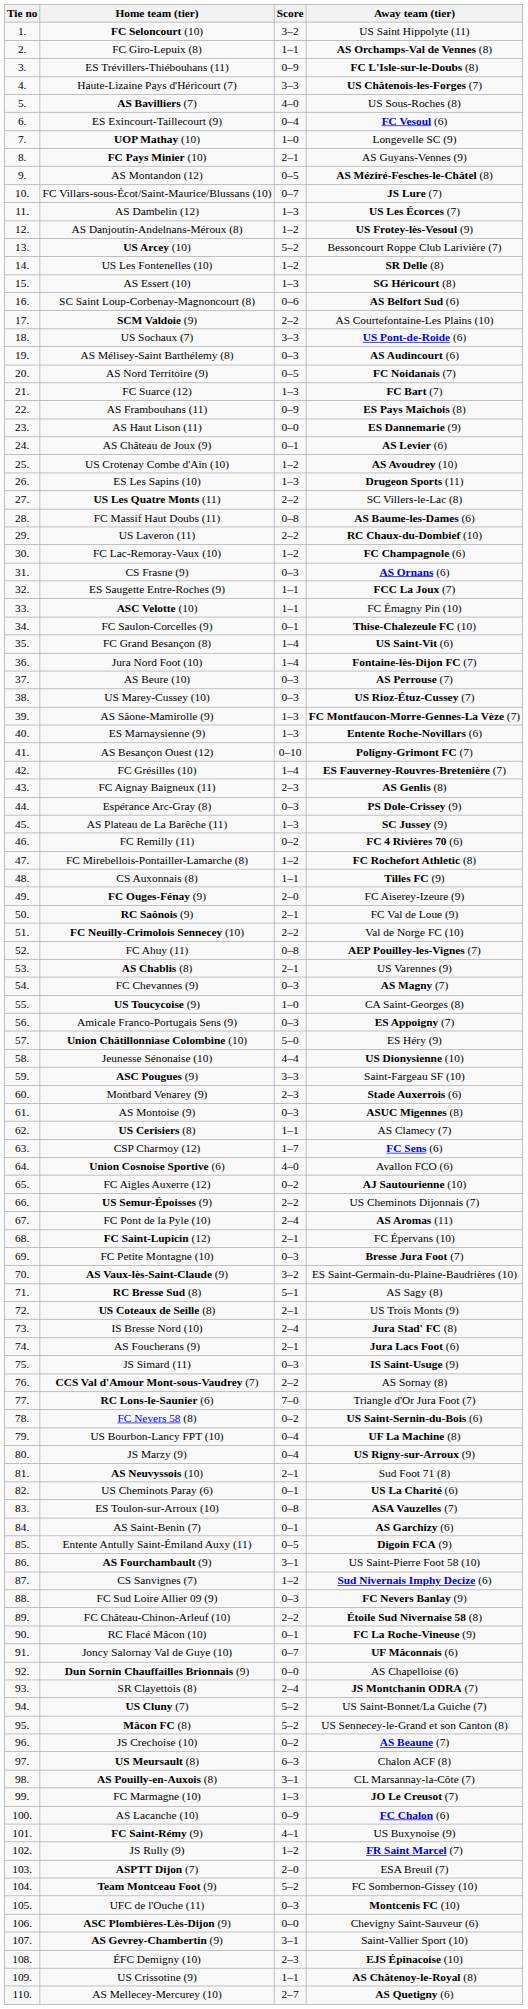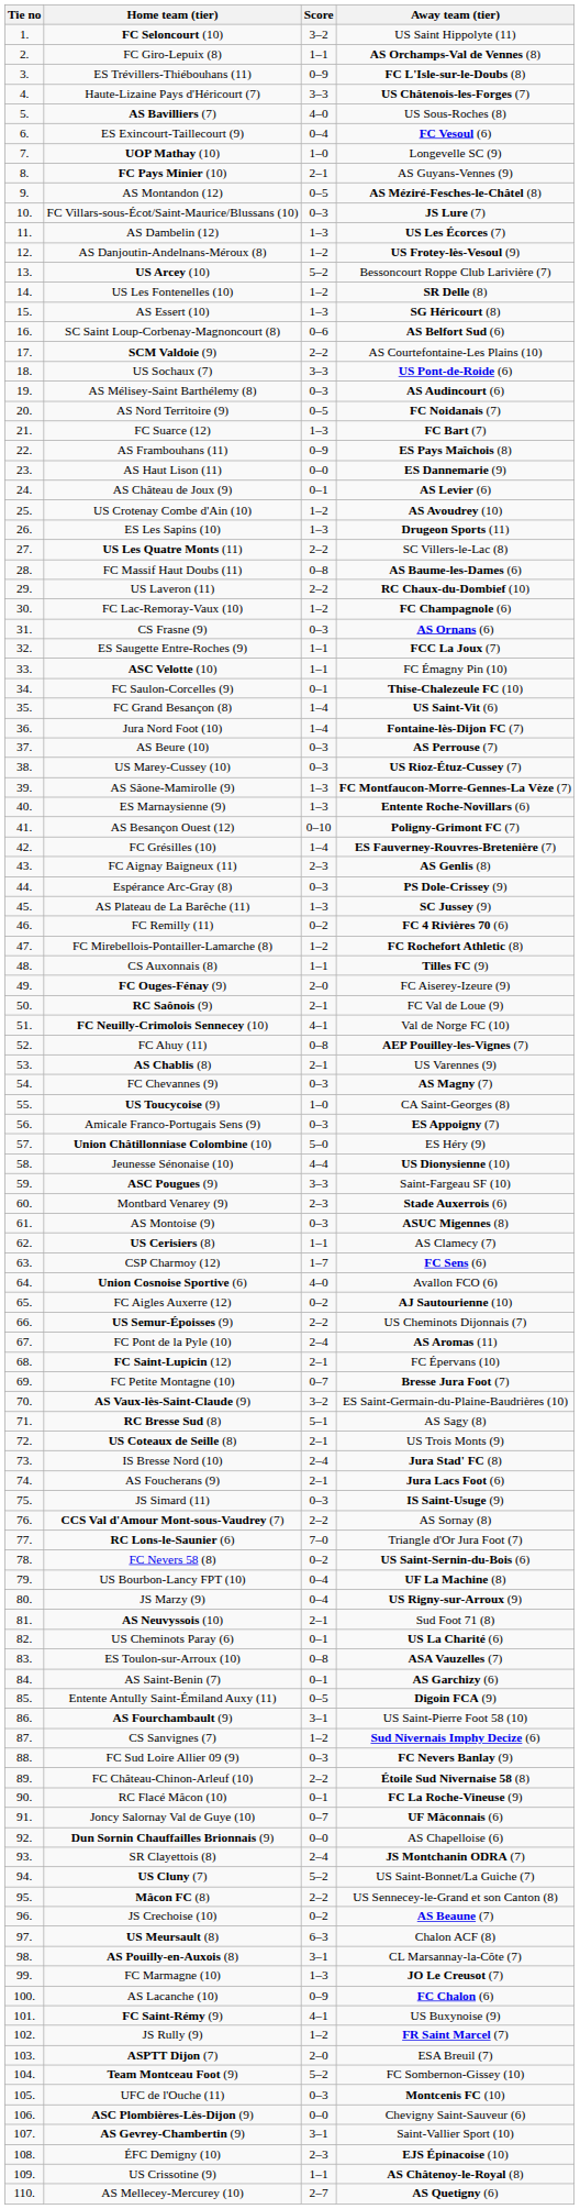 <table class="wikitable" style="text-align: center">
 <tr>
 <th>Tie no</th>
 <th>Home team (tier)</th>
 <th>Score</th>
 <th>Away team (tier)</th>
 </tr>
 <tr>
 <td>1.</td>
 <td><strong>FC Seloncourt</strong> (10)</td>
 <td>3–2</td>
 <td>US Saint Hippolyte (11)</td>
 </tr>
 <tr>
 <td>2.</td>
 <td>FC Giro-Lepuix (8)</td>
 <td>1–1 </td>
 <td><strong>AS Orchamps-Val de Vennes</strong> (8)</td>
 </tr>
 <tr>
 <td>3.</td>
 <td>ES Trévillers-Thiébouhans (11)</td>
 <td>0–9</td>
 <td><strong>FC L'Isle-sur-le-Doubs</strong> (8)</td>
 </tr>
 <tr>
 <td>4.</td>
 <td>Haute-Lizaine Pays d'Héricourt (7)</td>
 <td>3–3 </td>
 <td><strong>US Châtenois-les-Forges</strong> (7)</td>
 </tr>
 <tr>
 <td>5.</td>
 <td><strong>AS Bavilliers</strong> (7)</td>
 <td>4–0</td>
 <td>US Sous-Roches (8)</td>
 </tr>
 <tr>
 <td>6.</td>
 <td>ES Exincourt-Taillecourt (9)</td>
 <td>0–4</td>
 <td><strong><a href='#'>FC Vesoul</a></strong> (6)</td>
 </tr>
 <tr>
 <td>7.</td>
 <td><strong>UOP Mathay</strong> (10)</td>
 <td>1–0</td>
 <td>Longevelle SC (9)</td>
 </tr>
 <tr>
 <td>8.</td>
 <td><strong>FC Pays Minier</strong> (10)</td>
 <td>2–1</td>
 <td>AS Guyans-Vennes (9)</td>
 </tr>
 <tr>
 <td>9.</td>
 <td>AS Montandon (12)</td>
 <td>0–5</td>
 <td><strong>AS Méziré-Fesches-le-Châtel</strong> (8)</td>
 </tr>
 <tr>
 <td>10.</td>
 <td>FC Villars-sous-Écot/Saint-Maurice/Blussans (10)</td>
-<td>0–7</td>
+<td>0–3</td>
 <td><strong>JS Lure</strong> (7)</td>
 </tr>
 <tr>
 <td>11.</td>
 <td>AS Dambelin (12)</td>
 <td>1–3</td>
 <td><strong>US Les Écorces</strong> (7)</td>
 </tr>
 <tr>
 <td>12.</td>
 <td>AS Danjoutin-Andelnans-Méroux (8)</td>
 <td>1–2</td>
 <td><strong>US Frotey-lès-Vesoul</strong> (9)</td>
 </tr>
 <tr>
 <td>13.</td>
 <td><strong>US Arcey</strong> (10)</td>
 <td>5–2</td>
 <td>Bessoncourt Roppe Club Larivière (7)</td>
 </tr>
 <tr>
 <td>14.</td>
 <td>US Les Fontenelles (10)</td>
 <td>1–2</td>
 <td><strong>SR Delle</strong> (8)</td>
 </tr>
 <tr>
 <td>15.</td>
 <td>AS Essert (10)</td>
 <td>1–3</td>
 <td><strong>SG Héricourt</strong> (8)</td>
 </tr>
 <tr>
 <td>16.</td>
 <td>SC Saint Loup-Corbenay-Magnoncourt (8)</td>
 <td>0–6</td>
 <td><strong>AS Belfort Sud</strong> (6)</td>
 </tr>
 <tr>
 <td>17.</td>
 <td><strong>SCM Valdoie</strong> (9)</td>
 <td>2–2 </td>
 <td>AS Courtefontaine-Les Plains (10)</td>
 </tr>
 <tr>
 <td>18.</td>
 <td>US Sochaux (7)</td>
 <td>3–3 </td>
 <td><strong><a href='#'>US Pont-de-Roide</a></strong> (6)</td>
 </tr>
 <tr>
 <td>19.</td>
 <td>AS Mélisey-Saint Barthélemy (8)</td>
 <td>0–3</td>
 <td><strong>AS Audincourt</strong> (6)</td>
 </tr>
 <tr>
 <td>20.</td>
 <td>AS Nord Territoire (9)</td>
 <td>0–5</td>
 <td><strong>FC Noidanais</strong> (7)</td>
 </tr>
 <tr>
 <td>21.</td>
 <td>FC Suarce (12)</td>
 <td>1–3</td>
 <td><strong>FC Bart</strong> (7)</td>
 </tr>
 <tr>
 <td>22.</td>
 <td>AS Frambouhans (11)</td>
 <td>0–9</td>
 <td><strong>ES Pays Maîchois</strong> (8)</td>
 </tr>
 <tr>
 <td>23.</td>
 <td>AS Haut Lison (11)</td>
 <td>0–0 </td>
 <td><strong>ES Dannemarie</strong> (9)</td>
 </tr>
 <tr>
 <td>24.</td>
 <td>AS Château de Joux (9)</td>
 <td>0–1</td>
 <td><strong>AS Levier</strong> (6)</td>
 </tr>
 <tr>
 <td>25.</td>
 <td>US Crotenay Combe d'Ain (10)</td>
 <td>1–2</td>
 <td><strong>AS Avoudrey</strong> (10)</td>
 </tr>
 <tr>
 <td>26.</td>
 <td>ES Les Sapins (10)</td>
 <td>1–3</td>
 <td><strong>Drugeon Sports</strong> (11)</td>
 </tr>
 <tr>
 <td>27.</td>
 <td><strong>US Les Quatre Monts</strong> (11)</td>
 <td>2–2 </td>
 <td>SC Villers-le-Lac (8)</td>
 </tr>
 <tr>
 <td>28.</td>
 <td>FC Massif Haut Doubs (11)</td>
 <td>0–8</td>
 <td><strong>AS Baume-les-Dames</strong> (6)</td>
 </tr>
 <tr>
 <td>29.</td>
 <td>US Laveron (11)</td>
 <td>2–2 </td>
 <td><strong>RC Chaux-du-Dombief</strong> (10)</td>
 </tr>
 <tr>
 <td>30.</td>
 <td>FC Lac-Remoray-Vaux (10)</td>
 <td>1–2</td>
 <td><strong>FC Champagnole</strong> (6)</td>
 </tr>
 <tr>
 <td>31.</td>
 <td>CS Frasne (9)</td>
 <td>0–3</td>
 <td><strong><a href='#'>AS Ornans</a></strong> (6)</td>
 </tr>
 <tr>
 <td>32.</td>
 <td>ES Saugette Entre-Roches (9)</td>
 <td>1–1 </td>
 <td><strong>FCC La Joux</strong> (7)</td>
 </tr>
 <tr>
 <td>33.</td>
 <td><strong>ASC Velotte</strong> (10)</td>
 <td>1–1 </td>
 <td>FC Émagny Pin (10)</td>
 </tr>
 <tr>
 <td>34.</td>
 <td>FC Saulon-Corcelles (9)</td>
 <td>0–1</td>
 <td><strong>Thise-Chalezeule FC</strong> (10)</td>
 </tr>
 <tr>
 <td>35.</td>
 <td>FC Grand Besançon (8)</td>
 <td>1–4</td>
 <td><strong>US Saint-Vit</strong> (6)</td>
 </tr>
 <tr>
 <td>36.</td>
 <td>Jura Nord Foot (10)</td>
 <td>1–4</td>
 <td><strong>Fontaine-lès-Dijon FC</strong> (7)</td>
 </tr>
 <tr>
 <td>37.</td>
 <td>AS Beure (10)</td>
 <td>0–3</td>
 <td><strong>AS Perrouse</strong> (7)</td>
 </tr>
 <tr>
 <td>38.</td>
 <td>US Marey-Cussey (10)</td>
 <td>0–3</td>
 <td><strong>US Rioz-Étuz-Cussey</strong> (7)</td>
 </tr>
 <tr>
 <td>39.</td>
 <td>AS Sâone-Mamirolle (9)</td>
 <td>1–3</td>
 <td><strong>FC Montfaucon-Morre-Gennes-La Vèze</strong> (7)</td>
 </tr>
 <tr>
 <td>40.</td>
 <td>ES Marnaysienne (9)</td>
 <td>1–3</td>
 <td><strong>Entente Roche-Novillars</strong> (6)</td>
 </tr>
 <tr>
 <td>41.</td>
 <td>AS Besançon Ouest (12)</td>
 <td>0–10</td>
 <td><strong>Poligny-Grimont FC</strong> (7)</td>
 </tr>
 <tr>
 <td>42.</td>
 <td>FC Grésilles (10)</td>
 <td>1–4</td>
 <td><strong>ES Fauverney-Rouvres-Bretenière</strong> (7)</td>
 </tr>
 <tr>
 <td>43.</td>
 <td>FC Aignay Baigneux (11)</td>
 <td>2–3</td>
 <td><strong>AS Genlis</strong> (8)</td>
 </tr>
 <tr>
 <td>44.</td>
 <td>Espérance Arc-Gray (8)</td>
 <td>0–3</td>
 <td><strong>PS Dole-Crissey</strong> (9)</td>
 </tr>
 <tr>
 <td>45.</td>
 <td>AS Plateau de La Barêche (11)</td>
 <td>1–3</td>
 <td><strong>SC Jussey</strong> (9)</td>
 </tr>
 <tr>
 <td>46.</td>
 <td>FC Remilly (11)</td>
 <td>0–2</td>
 <td><strong>FC 4 Rivières 70</strong> (6)</td>
 </tr>
 <tr>
 <td>47.</td>
 <td>FC Mirebellois-Pontailler-Lamarche (8)</td>
 <td>1–2</td>
 <td><strong>FC Rochefort Athletic</strong> (8)</td>
 </tr>
 <tr>
 <td>48.</td>
 <td>CS Auxonnais (8)</td>
 <td>1–1 </td>
 <td><strong>Tilles FC</strong> (9)</td>
 </tr>
 <tr>
 <td>49.</td>
 <td><strong>FC Ouges-Fénay</strong> (9)</td>
 <td>2–0</td>
 <td>FC Aiserey-Izeure (9)</td>
 </tr>
 <tr>
 <td>50.</td>
 <td><strong>RC Saônois</strong> (9)</td>
 <td>2–1</td>
 <td>FC Val de Loue (9)</td>
 </tr>
 <tr>
 <td>51.</td>
 <td><strong>FC Neuilly-Crimolois Sennecey</strong> (10)</td>
-<td>2–2 </td>
+<td>4–1</td>
 <td>Val de Norge FC (10)</td>
 </tr>
 <tr>
 <td>52.</td>
 <td>FC Ahuy (11)</td>
 <td>0–8</td>
 <td><strong>AEP Pouilley-les-Vignes</strong> (7)</td>
 </tr>
 <tr>
 <td>53.</td>
 <td><strong>AS Chablis</strong> (8)</td>
 <td>2–1</td>
 <td>US Varennes (9)</td>
 </tr>
 <tr>
 <td>54.</td>
 <td>FC Chevannes (9)</td>
 <td>0–3</td>
 <td><strong>AS Magny</strong> (7)</td>
 </tr>
 <tr>
 <td>55.</td>
 <td><strong>US Toucycoise</strong> (9)</td>
 <td>1–0</td>
 <td>CA Saint-Georges (8)</td>
 </tr>
 <tr>
 <td>56.</td>
 <td>Amicale Franco-Portugais Sens (9)</td>
 <td>0–3</td>
 <td><strong>ES Appoigny</strong> (7)</td>
 </tr>
 <tr>
 <td>57.</td>
 <td><strong>Union Châtillonniase Colombine</strong> (10)</td>
 <td>5–0</td>
 <td>ES Héry (9)</td>
 </tr>
 <tr>
 <td>58.</td>
 <td>Jeunesse Sénonaise (10)</td>
 <td>4–4 </td>
 <td><strong>US Dionysienne</strong> (10)</td>
 </tr>
 <tr>
 <td>59.</td>
 <td><strong>ASC Pougues</strong> (9)</td>
 <td>3–3 </td>
 <td>Saint-Fargeau SF (10)</td>
 </tr>
 <tr>
 <td>60.</td>
 <td>Montbard Venarey (9)</td>
 <td>2–3</td>
 <td><strong>Stade Auxerrois</strong> (6)</td>
 </tr>
 <tr>
 <td>61.</td>
 <td>AS Montoise (9)</td>
 <td>0–3</td>
 <td><strong>ASUC Migennes</strong> (8)</td>
 </tr>
 <tr>
 <td>62.</td>
 <td><strong>US Cerisiers</strong> (8)</td>
 <td>1–1 </td>
 <td>AS Clamecy (7)</td>
 </tr>
 <tr>
 <td>63.</td>
 <td>CSP Charmoy (12)</td>
 <td>1–7</td>
 <td><strong><a href='#'>FC Sens</a></strong> (6)</td>
 </tr>
 <tr>
 <td>64.</td>
 <td><strong>Union Cosnoise Sportive</strong> (6)</td>
 <td>4–0</td>
 <td>Avallon FCO (6)</td>
 </tr>
 <tr>
 <td>65.</td>
 <td>FC Aigles Auxerre (12)</td>
 <td>0–2</td>
 <td><strong>AJ Sautourienne</strong> (10)</td>
 </tr>
 <tr>
 <td>66.</td>
 <td><strong>US Semur-Époisses</strong> (9)</td>
 <td>2–2 </td>
 <td>US Cheminots Dijonnais (7)</td>
 </tr>
 <tr>
 <td>67.</td>
 <td>FC Pont de la Pyle (10)</td>
 <td>2–4</td>
 <td><strong>AS Aromas</strong> (11)</td>
 </tr>
 <tr>
 <td>68.</td>
 <td><strong>FC Saint-Lupicin</strong> (12)</td>
 <td>2–1</td>
 <td>FC Épervans (10)</td>
 </tr>
 <tr>
 <td>69.</td>
 <td>FC Petite Montagne (10)</td>
-<td>0–3</td>
+<td>0–7</td>
 <td><strong>Bresse Jura Foot</strong> (7)</td>
 </tr>
 <tr>
 <td>70.</td>
 <td><strong>AS Vaux-lès-Saint-Claude</strong> (9)</td>
 <td>3–2</td>
 <td>ES Saint-Germain-du-Plaine-Baudrières (10)</td>
 </tr>
 <tr>
 <td>71.</td>
 <td><strong>RC Bresse Sud</strong> (8)</td>
 <td>5–1</td>
 <td>AS Sagy (8)</td>
 </tr>
 <tr>
 <td>72.</td>
 <td><strong>US Coteaux de Seille</strong> (8)</td>
 <td>2–1</td>
 <td>US Trois Monts (9)</td>
 </tr>
 <tr>
 <td>73.</td>
 <td>IS Bresse Nord (10)</td>
 <td>2–4</td>
 <td><strong>Jura Stad' FC</strong> (8)</td>
 </tr>
 <tr>
 <td>74.</td>
 <td>AS Foucherans (9)</td>
 <td>2–1</td>
 <td><strong>Jura Lacs Foot</strong> (6)</td>
 </tr>
 <tr>
 <td>75.</td>
 <td>JS Simard (11)</td>
 <td>0–3</td>
 <td><strong>IS Saint-Usuge</strong> (9)</td>
 </tr>
 <tr>
 <td>76.</td>
 <td><strong>CCS Val d'Amour Mont-sous-Vaudrey</strong> (7)</td>
 <td>2–2 </td>
 <td>AS Sornay (8)</td>
 </tr>
 <tr>
 <td>77.</td>
 <td><strong>RC Lons-le-Saunier</strong> (6)</td>
 <td>7–0</td>
 <td>Triangle d'Or Jura Foot (7)</td>
 </tr>
 <tr>
 <td>78.</td>
 <td><a href='#'>FC Nevers 58</a> (8)</td>
 <td>0–2</td>
 <td><strong>US Saint-Sernin-du-Bois</strong> (6)</td>
 </tr>
 <tr>
 <td>79.</td>
 <td>US Bourbon-Lancy FPT (10)</td>
 <td>0–4</td>
 <td><strong>UF La Machine</strong> (8)</td>
 </tr>
 <tr>
 <td>80.</td>
 <td>JS Marzy (9)</td>
 <td>0–4</td>
 <td><strong>US Rigny-sur-Arroux</strong> (9)</td>
 </tr>
 <tr>
 <td>81.</td>
 <td><strong>AS Neuvyssois</strong> (10)</td>
 <td>2–1</td>
 <td>Sud Foot 71 (8)</td>
 </tr>
 <tr>
 <td>82.</td>
 <td>US Cheminots Paray (6)</td>
 <td>0–1</td>
 <td><strong>US La Charité</strong> (6)</td>
 </tr>
 <tr>
 <td>83.</td>
 <td>ES Toulon-sur-Arroux (10)</td>
 <td>0–8</td>
 <td><strong>ASA Vauzelles</strong> (7)</td>
 </tr>
 <tr>
 <td>84.</td>
 <td>AS Saint-Benin (7)</td>
 <td>0–1</td>
 <td><strong>AS Garchizy</strong> (6)</td>
 </tr>
 <tr>
 <td>85.</td>
 <td>Entente Antully Saint-Émiland Auxy (11)</td>
 <td>0–5</td>
 <td><strong>Digoin FCA</strong> (9)</td>
 </tr>
 <tr>
 <td>86.</td>
 <td><strong>AS Fourchambault</strong> (9)</td>
 <td>3–1</td>
 <td>US Saint-Pierre Foot 58 (10)</td>
 </tr>
 <tr>
 <td>87.</td>
 <td>CS Sanvignes (7)</td>
 <td>1–2</td>
 <td><strong><a href='#'>Sud Nivernais Imphy Decize</a></strong> (6)</td>
 </tr>
 <tr>
 <td>88.</td>
 <td>FC Sud Loire Allier 09 (9)</td>
 <td>0–3</td>
 <td><strong>FC Nevers Banlay</strong> (9)</td>
 </tr>
 <tr>
 <td>89.</td>
 <td>FC Château-Chinon-Arleuf (10)</td>
 <td>2–2 </td>
 <td><strong>Étoile Sud Nivernaise 58</strong> (8)</td>
 </tr>
 <tr>
 <td>90.</td>
 <td>RC Flacé Mâcon (10)</td>
 <td>0–1</td>
 <td><strong>FC La Roche-Vineuse</strong> (9)</td>
 </tr>
 <tr>
 <td>91.</td>
 <td>Joncy Salornay Val de Guye (10)</td>
 <td>0–7</td>
 <td><strong>UF Mâconnais</strong> (6)</td>
 </tr>
 <tr>
 <td>92.</td>
 <td><strong>Dun Sornin Chauffailles Brionnais</strong> (9)</td>
 <td>0–0 </td>
 <td>AS Chapelloise (6)</td>
 </tr>
 <tr>
 <td>93.</td>
 <td>SR Clayettois (8)</td>
 <td>2–4</td>
 <td><strong>JS Montchanin ODRA</strong> (7)</td>
 </tr>
 <tr>
 <td>94.</td>
 <td><strong>US Cluny</strong> (7)</td>
 <td>5–2</td>
 <td>US Saint-Bonnet/La Guiche (7)</td>
 </tr>
 <tr>
 <td>95.</td>
 <td><strong>Mâcon FC</strong> (8)</td>
-<td>5–2</td>
+<td>2–2 </td>
 <td>US Sennecey-le-Grand et son Canton (8)</td>
 </tr>
 <tr>
 <td>96.</td>
 <td>JS Crechoise (10)</td>
 <td>0–2</td>
 <td><strong><a href='#'>AS Beaune</a></strong> (7)</td>
 </tr>
 <tr>
 <td>97.</td>
 <td><strong>US Meursault</strong> (8)</td>
 <td>6–3</td>
 <td>Chalon ACF (8)</td>
 </tr>
 <tr>
 <td>98.</td>
 <td><strong>AS Pouilly-en-Auxois</strong> (8)</td>
 <td>3–1</td>
 <td>CL Marsannay-la-Côte (7)</td>
 </tr>
 <tr>
 <td>99.</td>
 <td>FC Marmagne (10)</td>
 <td>1–3</td>
 <td><strong>JO Le Creusot</strong> (7)</td>
 </tr>
 <tr>
 <td>100.</td>
 <td>AS Lacanche (10)</td>
 <td>0–9</td>
 <td><strong><a href='#'>FC Chalon</a></strong> (6)</td>
 </tr>
 <tr>
 <td>101.</td>
 <td><strong>FC Saint-Rémy</strong> (9)</td>
 <td>4–1</td>
 <td>US Buxynoise (9)</td>
 </tr>
 <tr>
 <td>102.</td>
 <td>JS Rully (9)</td>
 <td>1–2</td>
 <td><strong><a href='#'>FR Saint Marcel</a></strong> (7)</td>
 </tr>
 <tr>
 <td>103.</td>
 <td><strong>ASPTT Dijon</strong> (7)</td>
 <td>2–0</td>
 <td>ESA Breuil (7)</td>
 </tr>
 <tr>
 <td>104.</td>
 <td><strong>Team Montceau Foot</strong> (9)</td>
 <td>5–2</td>
 <td>FC Sombernon-Gissey (10)</td>
 </tr>
 <tr>
 <td>105.</td>
 <td>UFC de l'Ouche (11)</td>
 <td>0–3</td>
 <td><strong>Montcenis FC</strong> (10)</td>
 </tr>
 <tr>
 <td>106.</td>
 <td><strong>ASC Plombières-Lès-Dijon</strong> (9)</td>
 <td>0–0 </td>
 <td>Chevigny Saint-Sauveur (6)</td>
 </tr>
 <tr>
 <td>107.</td>
 <td><strong>AS Gevrey-Chambertin</strong> (9)</td>
 <td>3–1</td>
 <td>Saint-Vallier Sport (10)</td>
 </tr>
 <tr>
 <td>108.</td>
 <td>ÉFC Demigny (10)</td>
 <td>2–3</td>
 <td><strong>EJS Épinacoise</strong> (10)</td>
 </tr>
 <tr>
 <td>109.</td>
 <td>US Crissotine (9)</td>
 <td>1–1 </td>
 <td><strong>AS Châtenoy-le-Royal</strong> (8)</td>
 </tr>
 <tr>
 <td>110.</td>
 <td>AS Mellecey-Mercurey (10)</td>
 <td>2–7</td>
 <td><strong>AS Quetigny</strong> (6)</td>
 </tr>
 </table>
